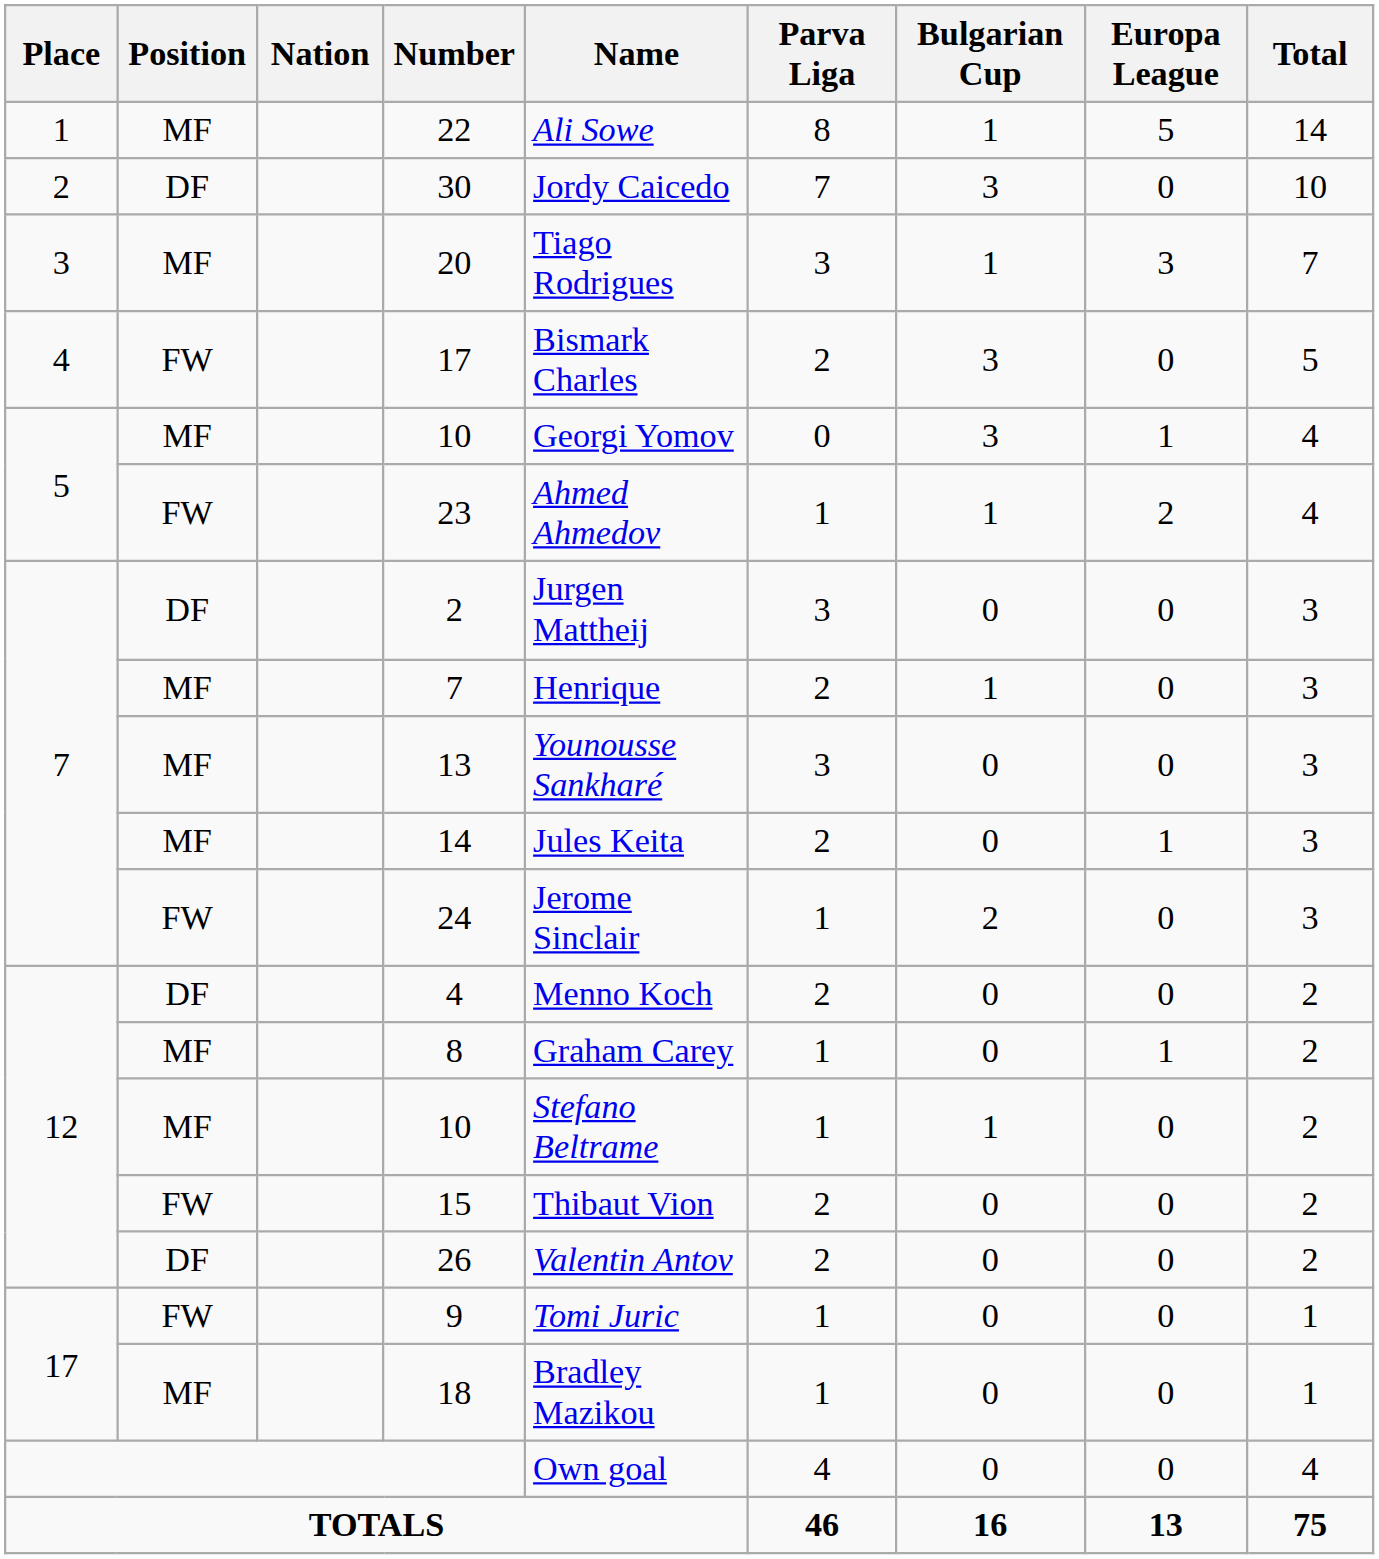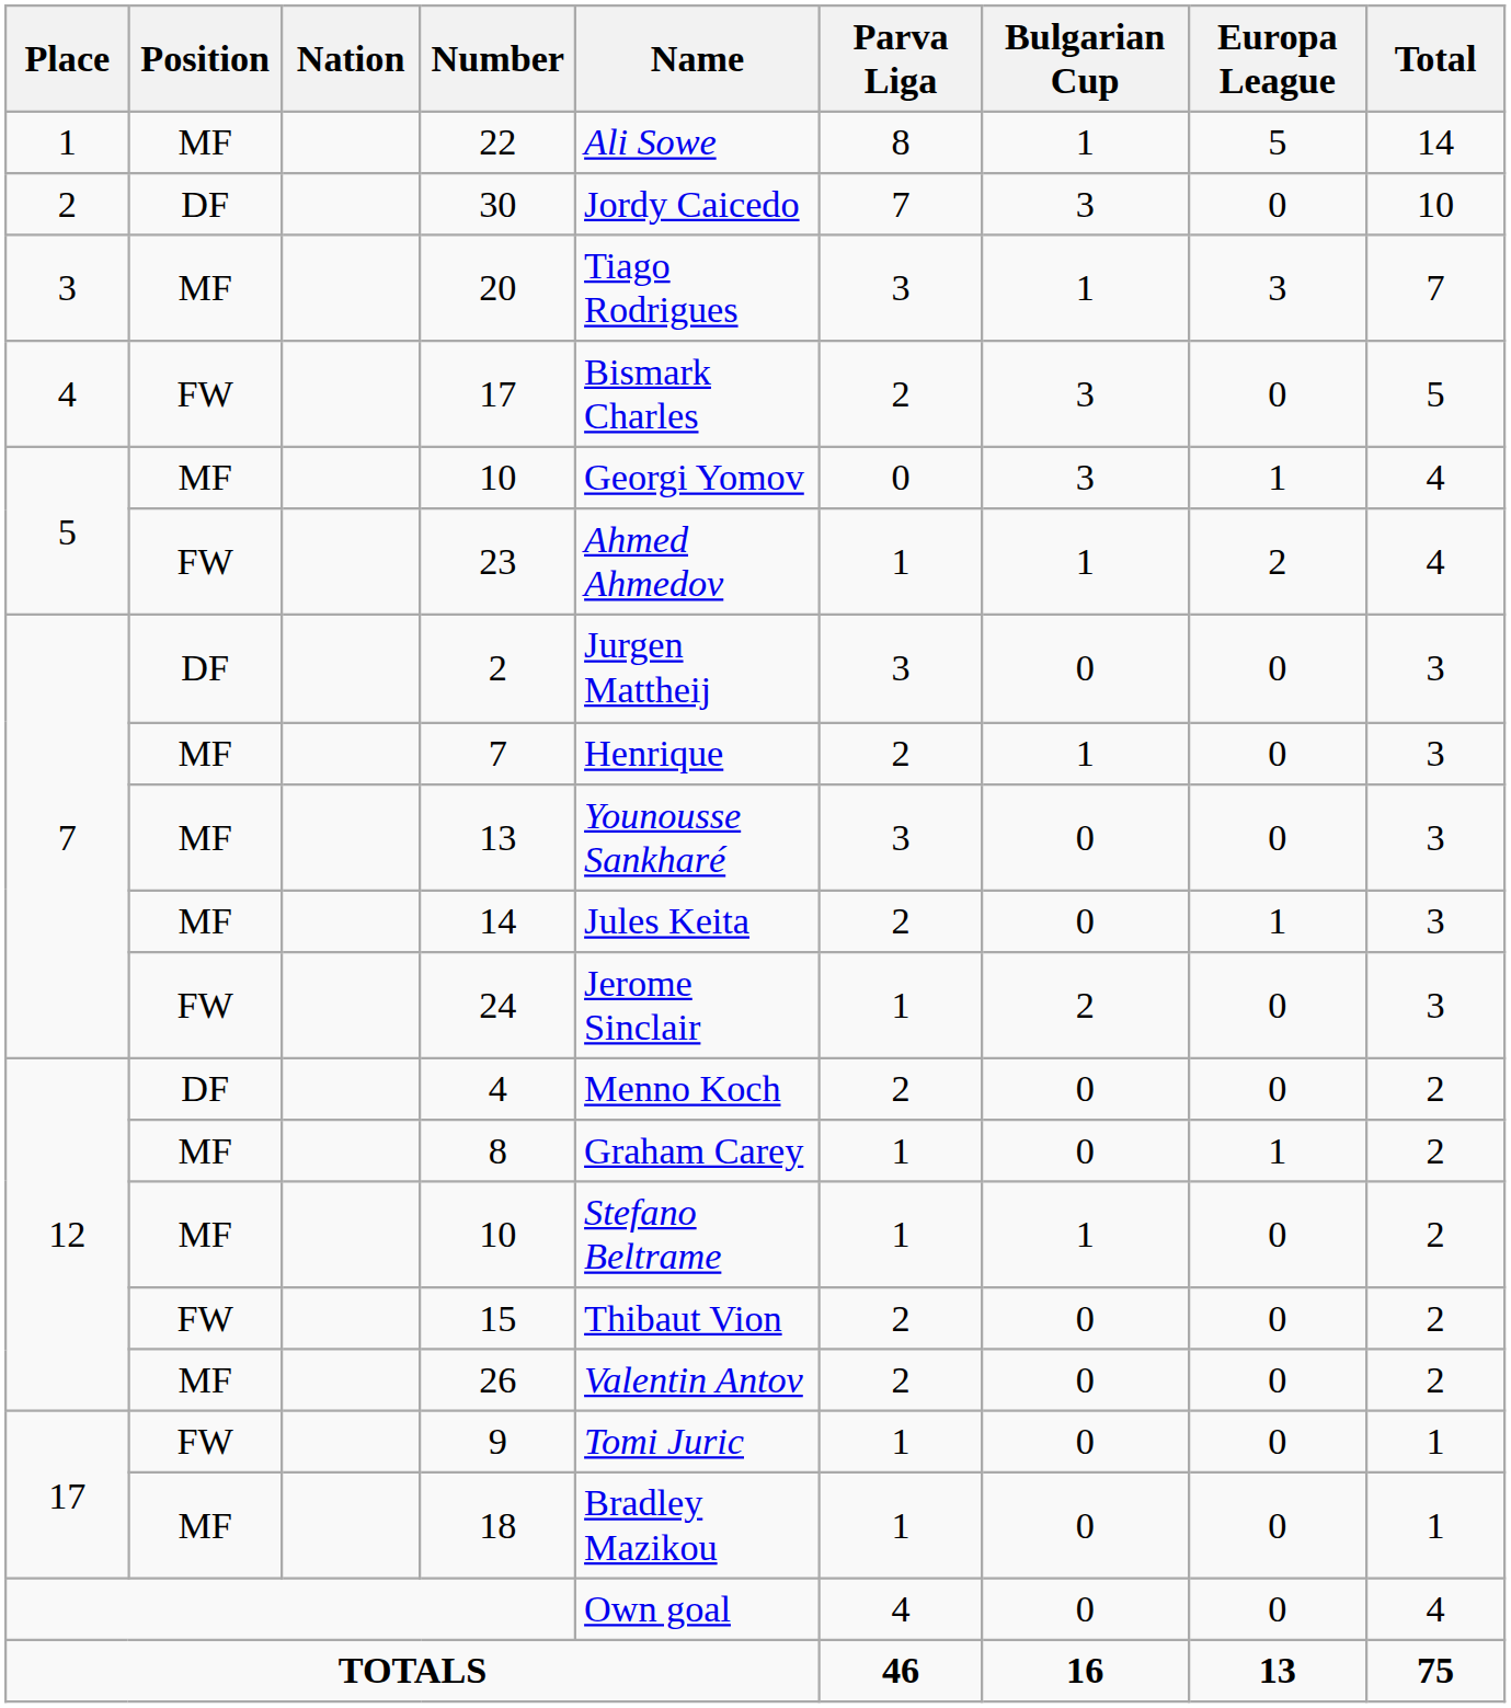 <table class="wikitable" style="font-size: 95%; text-align: center;">
 <tr>
 <th width=60>Place</th>
 <th width=60>Position</th>
 <th width=60>Nation</th>
 <th width=60>Number</th>
 <th width=150>Name</th>
 <th width=100>Parva Liga</th>
 <th width=100>Bulgarian Cup</th>
 <th width=100>Europa League</th>
 <th width=80>Total</th>
 </tr>
 <tr>
 <td rowspan=1>1</td>
 <td>MF</td>
 <td></td>
 <td>22</td>
 <td align=left><em><a href='#'>Ali Sowe</a></em></td>
 <td>8</td>
 <td>1</td>
 <td>5</td>
 <td>14</td>
 </tr>
 <tr>
 <td rowspan=1>2</td>
 <td>DF</td>
 <td></td>
 <td>30</td>
 <td align=left><a href='#'>Jordy Caicedo</a></td>
 <td>7</td>
 <td>3</td>
 <td>0</td>
 <td>10</td>
 </tr>
 <tr>
 <td rowspan=1>3</td>
 <td>MF</td>
 <td></td>
 <td>20</td>
 <td align=left><a href='#'>Tiago Rodrigues</a></td>
 <td>3</td>
 <td>1</td>
 <td>3</td>
 <td>7</td>
 </tr>
 <tr>
 <td rowspan=1>4</td>
 <td>FW</td>
 <td></td>
 <td>17</td>
 <td align=left><a href='#'>Bismark Charles</a></td>
 <td>2</td>
 <td>3</td>
 <td>0</td>
 <td>5</td>
 </tr>
 <tr>
 <td rowspan=2>5</td>
 <td>MF</td>
 <td></td>
 <td>10</td>
 <td align=left><a href='#'>Georgi Yomov</a></td>
 <td>0</td>
 <td>3</td>
 <td>1</td>
 <td>4</td>
 </tr>
 <tr>
 <td>FW</td>
 <td></td>
 <td>23</td>
 <td align=left><em><a href='#'>Ahmed Ahmedov</a></em></td>
 <td>1</td>
 <td>1</td>
 <td>2</td>
 <td>4</td>
 </tr>
 <tr>
 <td rowspan=5>7</td>
 <td>DF</td>
 <td></td>
 <td>2</td>
 <td align=left><a href='#'>Jurgen Mattheij</a></td>
 <td>3</td>
 <td>0</td>
 <td>0</td>
 <td>3</td>
 </tr>
 <tr>
 <td>MF</td>
 <td></td>
 <td>7</td>
 <td align=left><a href='#'>Henrique</a></td>
 <td>2</td>
 <td>1</td>
 <td>0</td>
 <td>3</td>
 </tr>
 <tr>
 <td>MF</td>
 <td></td>
 <td>13</td>
 <td align=left><em><a href='#'>Younousse Sankharé</a></em></td>
 <td>3</td>
 <td>0</td>
 <td>0</td>
 <td>3</td>
 </tr>
 <tr>
 <td>MF</td>
 <td></td>
 <td>14</td>
 <td align=left><a href='#'>Jules Keita</a></td>
 <td>2</td>
 <td>0</td>
 <td>1</td>
 <td>3</td>
 </tr>
 <tr>
 <td>FW</td>
 <td></td>
 <td>24</td>
 <td align=left><a href='#'>Jerome Sinclair</a></td>
 <td>1</td>
 <td>2</td>
 <td>0</td>
 <td>3</td>
 </tr>
 <tr>
 <td rowspan=5>12</td>
 <td>DF</td>
 <td></td>
 <td>4</td>
 <td align=left><a href='#'>Menno Koch</a></td>
 <td>2</td>
 <td>0</td>
 <td>0</td>
 <td>2</td>
 </tr>
 <tr>
 <td>MF</td>
 <td></td>
 <td>8</td>
 <td align=left><a href='#'>Graham Carey</a></td>
 <td>1</td>
 <td>0</td>
 <td>1</td>
 <td>2</td>
 </tr>
 <tr>
 <td>MF</td>
 <td></td>
 <td>10</td>
 <td align=left><em><a href='#'>Stefano Beltrame</a></em></td>
 <td>1</td>
 <td>1</td>
 <td>0</td>
 <td>2</td>
 </tr>
 <tr>
 <td>FW</td>
 <td></td>
 <td>15</td>
 <td align=left><a href='#'>Thibaut Vion</a></td>
 <td>2</td>
 <td>0</td>
 <td>0</td>
 <td>2</td>
 </tr>
 <tr>
-<td>DF</td>
+<td>MF</td>
 <td></td>
 <td>26</td>
 <td align=left><em><a href='#'>Valentin Antov</a></em></td>
 <td>2</td>
 <td>0</td>
 <td>0</td>
 <td>2</td>
 </tr>
 <tr>
 <td rowspan=2>17</td>
 <td>FW</td>
 <td></td>
 <td>9</td>
 <td align=left><em><a href='#'>Tomi Juric</a></em></td>
 <td>1</td>
 <td>0</td>
 <td>0</td>
 <td>1</td>
 </tr>
 <tr>
 <td>MF</td>
 <td></td>
 <td>18</td>
 <td align=left><a href='#'>Bradley Mazikou</a></td>
 <td>1</td>
 <td>0</td>
 <td>0</td>
 <td>1</td>
 </tr>
 <tr>
 <td colspan=4></td>
 <td align=left><a href='#'>Own goal</a></td>
 <td>4</td>
 <td>0</td>
 <td>0</td>
 <td>4</td>
 </tr>
 <tr>
 <td colspan="5"><strong>TOTALS</strong></td>
 <td><strong>46</strong></td>
 <td><strong>16</strong></td>
 <td><strong>13</strong></td>
 <td><strong>75</strong></td>
 </tr>
 </table>
